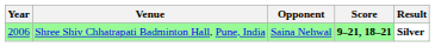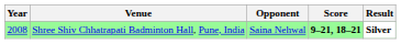 <table class="sortable wikitable" style="font-size: 90%;">
 <tr>
 <th>Year</th>
 <th>Venue</th>
 <th>Opponent</th>
 <th>Score</th>
 <th>Result</th>
 </tr>
 <tr style="background:#98FB98">
-<td align="center"><a href='#'>2006</a></td>
+<td align="center"><a href='#'>2008</a></td>
 <td align="left"><a href='#'>Shree Shiv Chhatrapati Badminton Hall</a>, <a href='#'>Pune, India</a></td>
 <td align="left"> <a href='#'>Saina Nehwal</a></td>
 <td align="left"><strong>9–21, 18–21</strong></td>
 <td style="text-align:left; background:white"> <strong>Silver</strong></td>
 </tr>
 </table>
